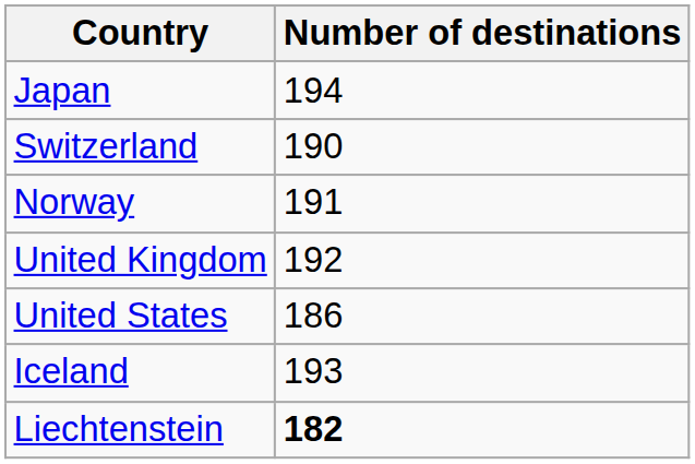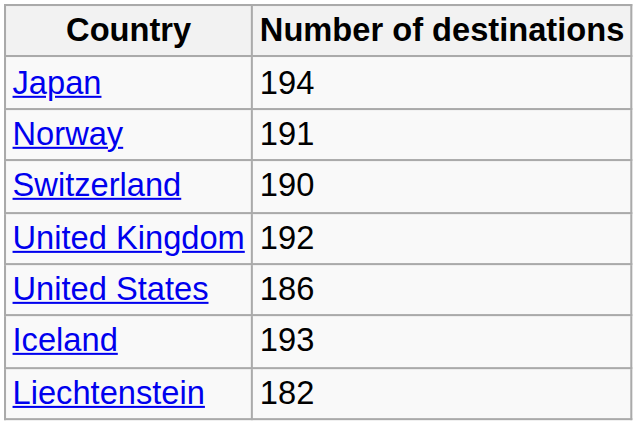 <table class="wikitable sortable">
 <tr>
 <th>Country</th>
 <th>Number of destinations</th>
 </tr>
 <tr>
 <td><a href='#'>Japan</a></td>
 <td>194</td>
 </tr>
 <tr>
+<td><a href='#'>Norway</a></td>
+<td>191</td>
+</tr>
+<tr>
 <td><a href='#'>Switzerland</a></td>
 <td>190</td>
-</tr>
-<tr>
-<td><a href='#'>Norway</a></td>
-<td>191</td>
 </tr>
 <tr>
 <td><a href='#'>United Kingdom</a></td>
 <td>192</td>
 </tr>
 <tr>
 <td><a href='#'>United States</a></td>
 <td>186</td>
 </tr>
 <tr>
 <td><a href='#'>Iceland</a></td>
 <td>193</td>
 </tr>
 <tr>
 <td><a href='#'>Liechtenstein</a></td>
-<td><strong>182</strong></td>
+<td>182</td>
 </tr>
 </table>
